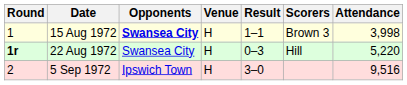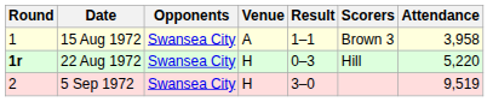 <table class="wikitable">
 <tr>
 <th>Round</th>
 <th>Date</th>
 <th>Opponents</th>
 <th>Venue</th>
 <th>Result</th>
 <th>Scorers</th>
 <th>Attendance</th>
 </tr>
 <tr bgcolor="#ffffdd">
 <td>1</td>
 <td>15 Aug 1972</td>
-<td><strong><a href='#'>Swansea City</a></strong></td>
-<td>H</td>
+<td><a href='#'>Swansea City</a></td>
+<td>A</td>
 <td>1–1</td>
 <td>Brown 3</td>
-<td align="right">3,998</td>
+<td align="right">3,958</td>
 </tr>
 <tr bgcolor="#ddffdd">
 <td><strong>1r</strong></td>
 <td>22 Aug 1972</td>
 <td><a href='#'>Swansea City</a></td>
 <td>H</td>
 <td>0–3</td>
 <td>Hill</td>
 <td align="right">5,220</td>
 </tr>
 <tr bgcolor="#ffdddd">
 <td>2</td>
 <td>5 Sep 1972</td>
-<td><a href='#'>Ipswich Town</a></td>
+<td><a href='#'>Swansea City</a></td>
 <td>H</td>
 <td>3–0</td>
 <td></td>
-<td align="right">9,516</td>
+<td align="right">9,519</td>
 </tr>
 </table>
